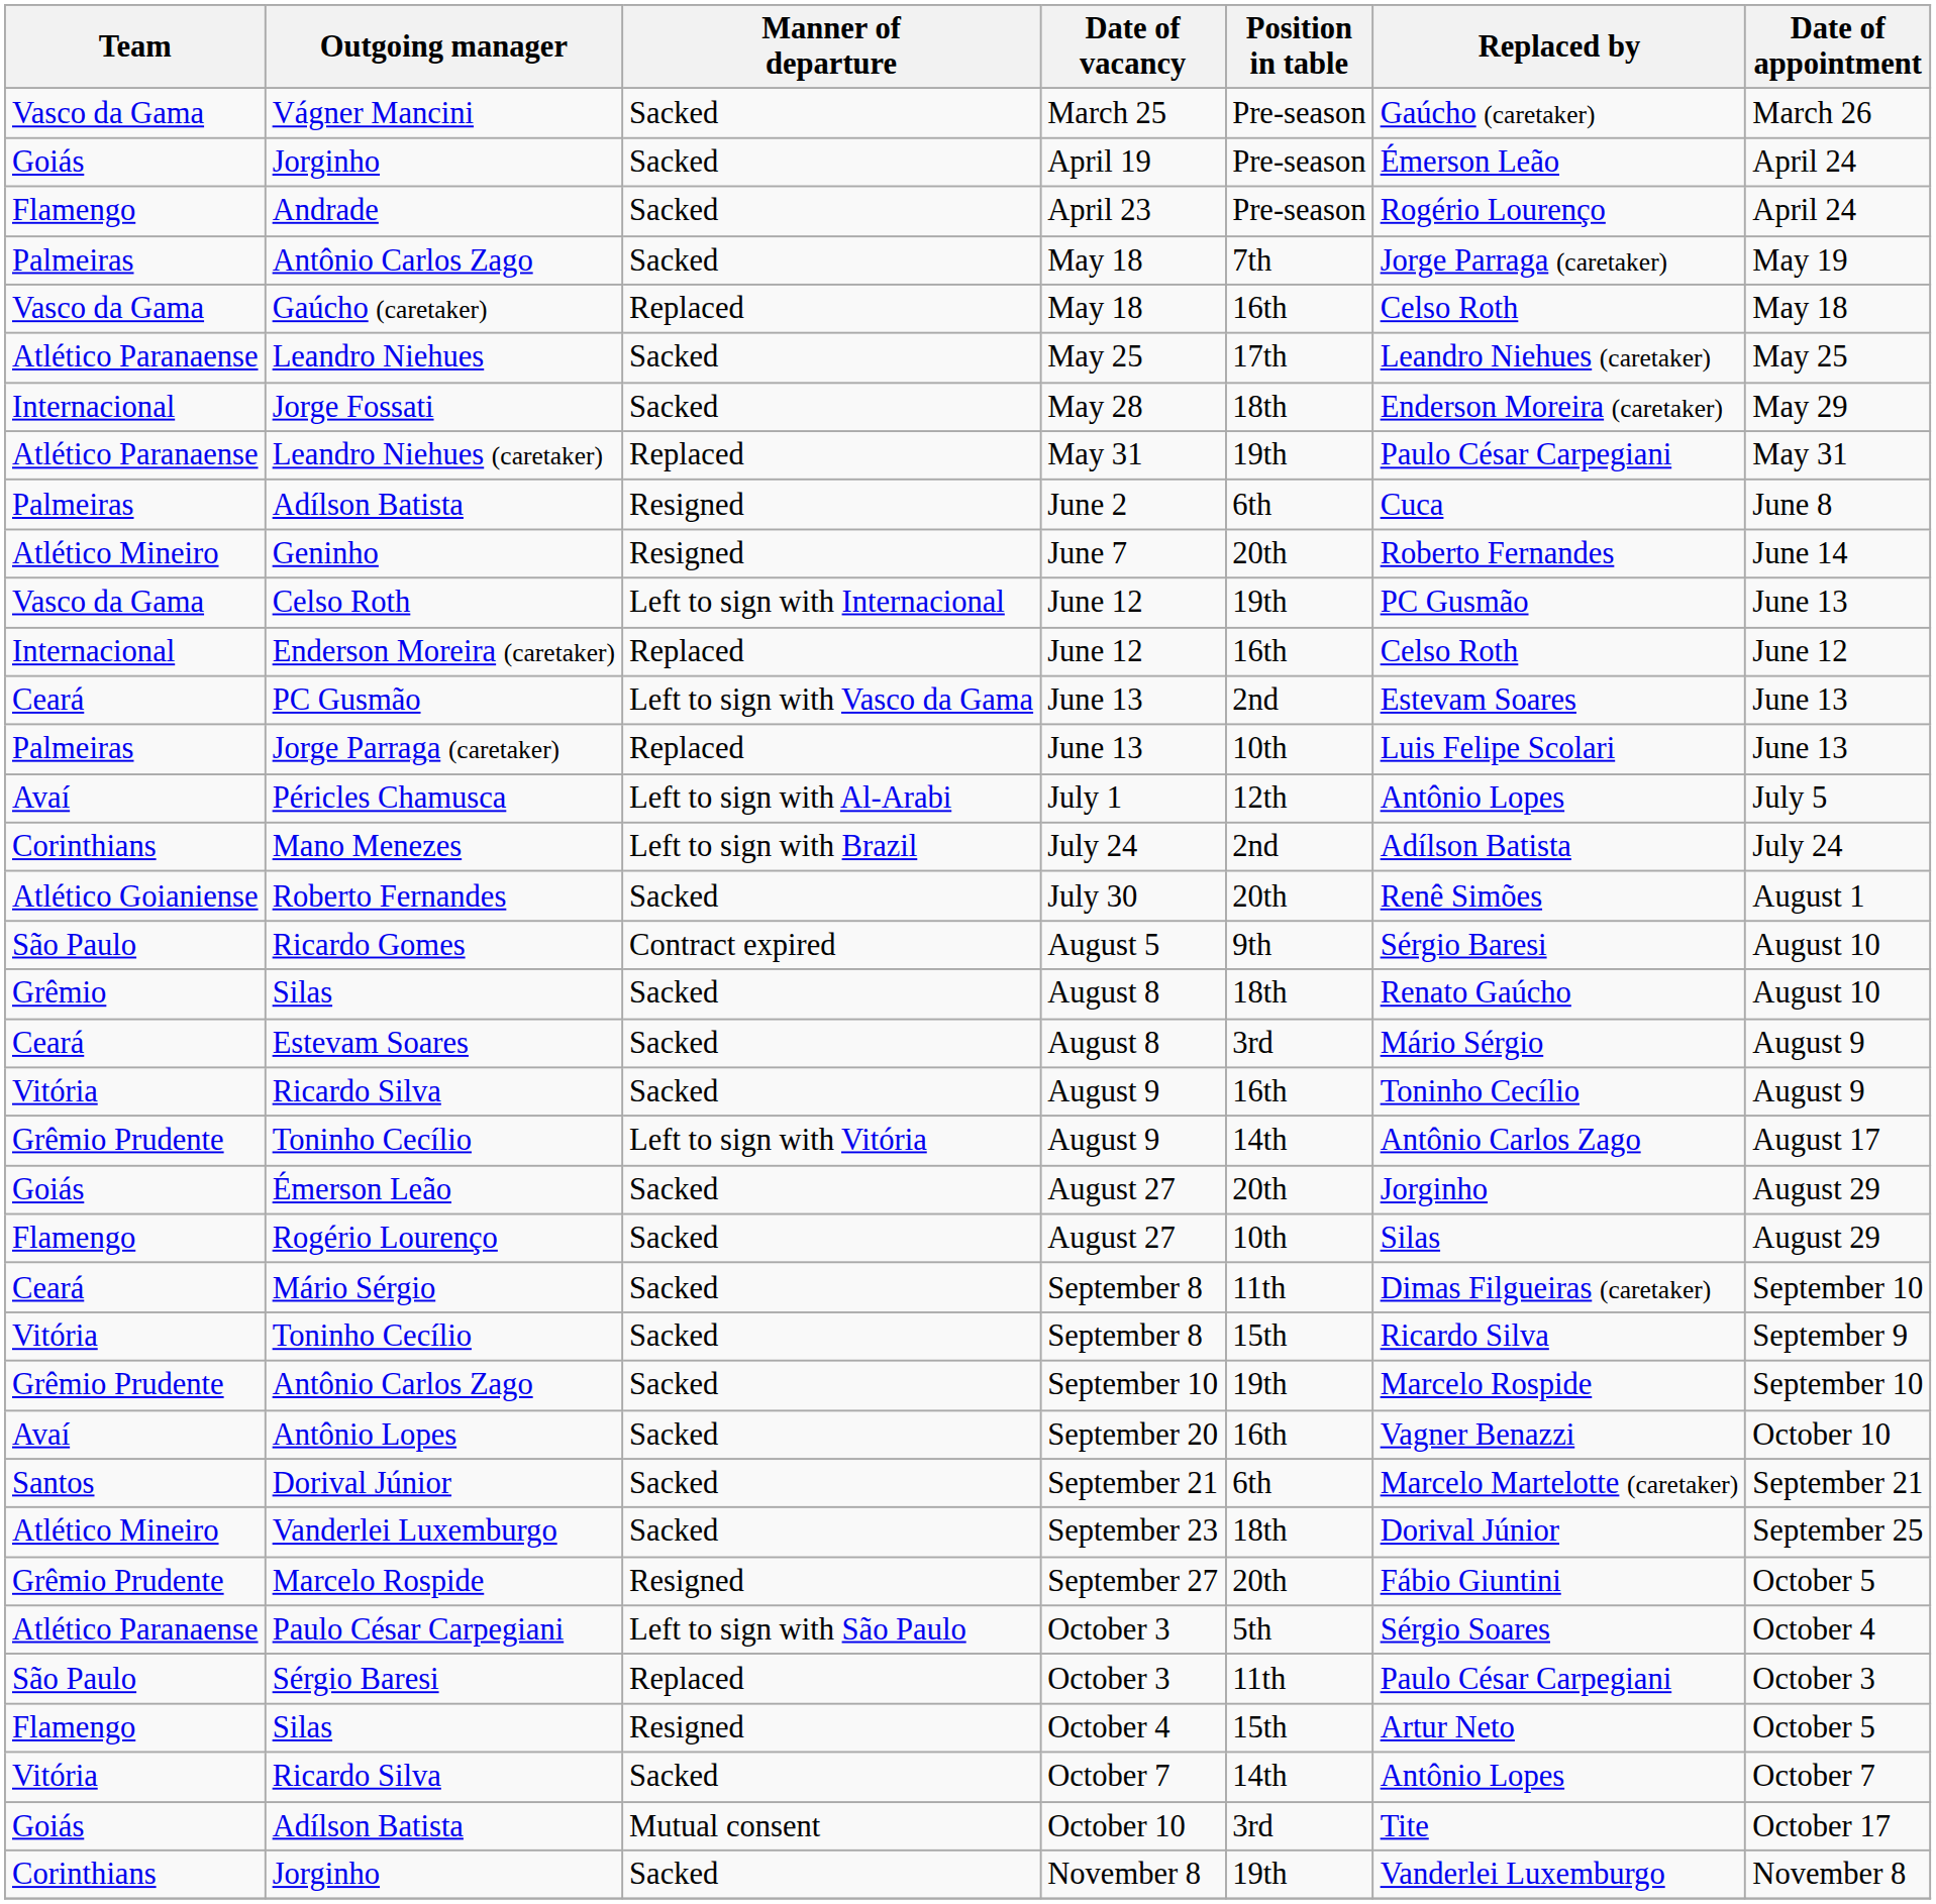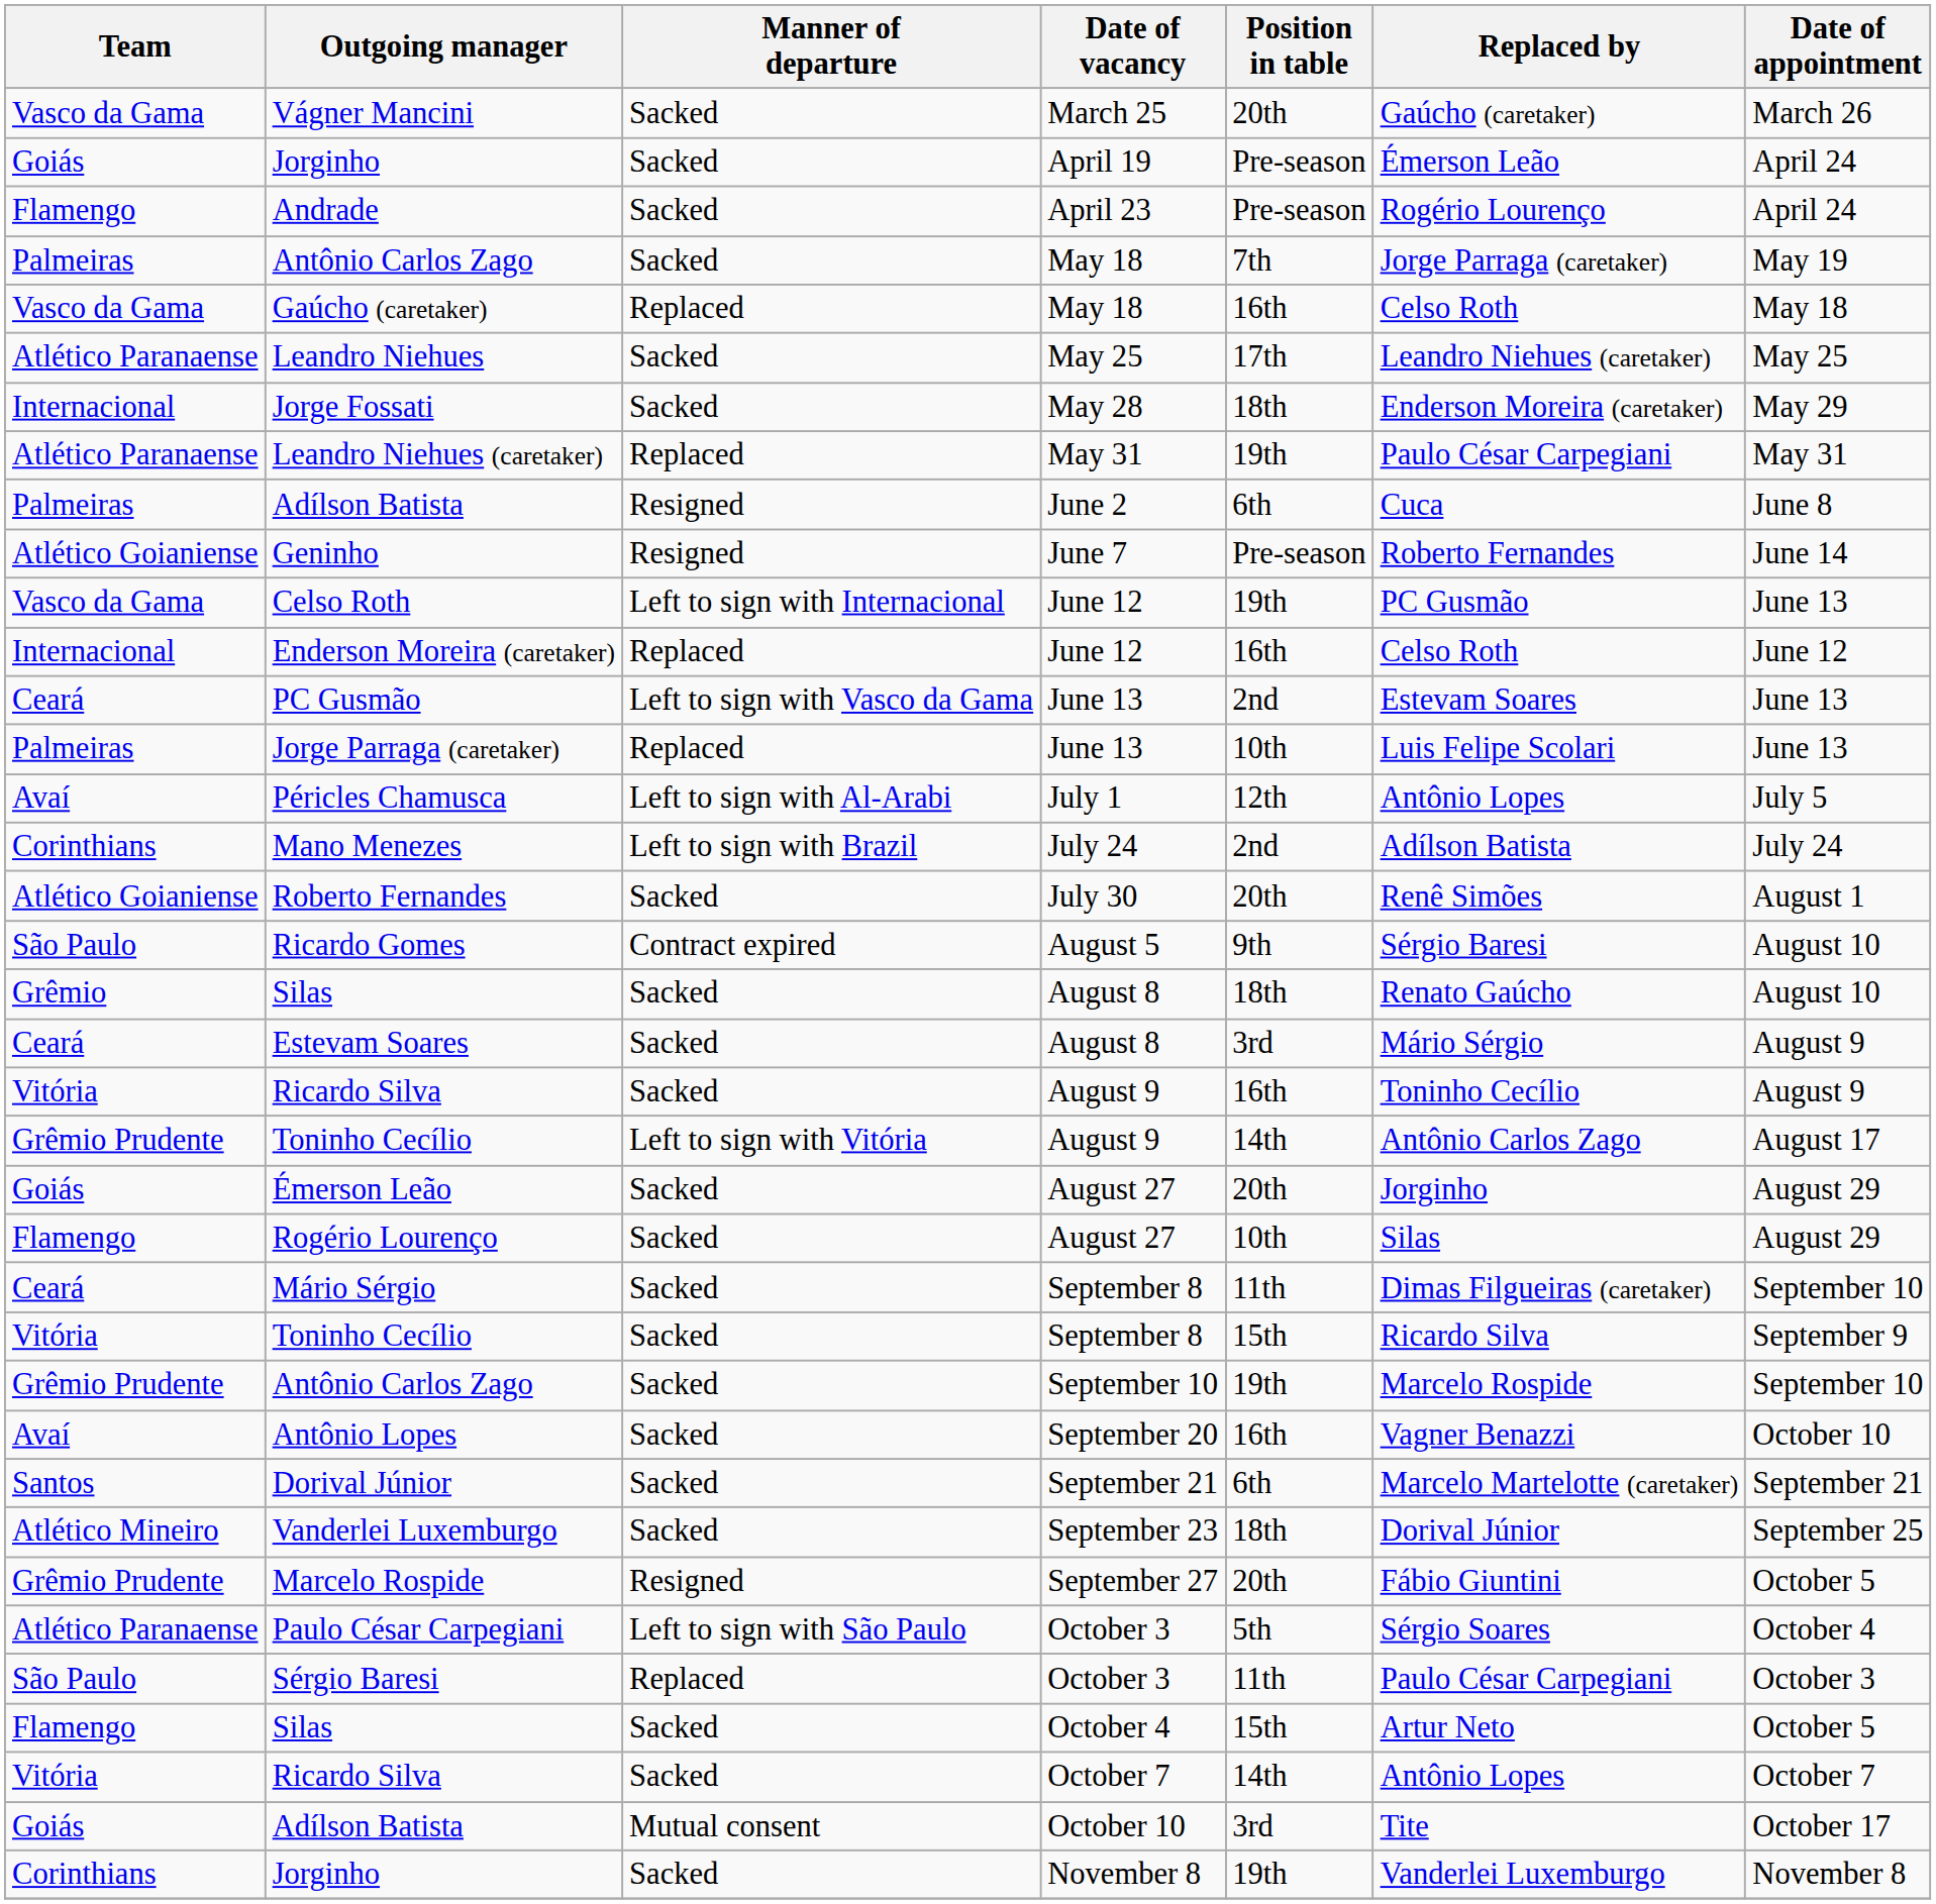 <table class="wikitable sortable">
 <tr>
 <th>Team</th>
 <th>Outgoing manager</th>
 <th>Manner of<br>departure</th>
 <th>Date of<br>vacancy</th>
 <th>Position<br>in table</th>
 <th>Replaced by</th>
 <th>Date of<br>appointment</th>
 </tr>
 <tr>
 <td><a href='#'>Vasco da Gama</a></td>
 <td><a href='#'>Vágner Mancini</a></td>
 <td>Sacked</td>
 <td>March 25</td>
-<td>Pre-season</td>
+<td>20th</td>
 <td><a href='#'>Gaúcho</a> <small>(caretaker)</small></td>
 <td>March 26</td>
 </tr>
 <tr>
 <td><a href='#'>Goiás</a></td>
 <td><a href='#'>Jorginho</a></td>
 <td>Sacked</td>
 <td>April 19</td>
 <td>Pre-season</td>
 <td><a href='#'>Émerson Leão</a></td>
 <td>April 24</td>
 </tr>
 <tr>
 <td><a href='#'>Flamengo</a></td>
 <td><a href='#'>Andrade</a></td>
 <td>Sacked</td>
 <td>April 23</td>
 <td>Pre-season</td>
 <td><a href='#'>Rogério Lourenço</a></td>
 <td>April 24</td>
 </tr>
 <tr>
 <td><a href='#'>Palmeiras</a></td>
 <td><a href='#'>Antônio Carlos Zago</a></td>
 <td>Sacked</td>
 <td>May 18</td>
 <td>7th</td>
 <td><a href='#'>Jorge Parraga</a> <small>(caretaker)</small></td>
 <td>May 19</td>
 </tr>
 <tr>
 <td><a href='#'>Vasco da Gama</a></td>
 <td><a href='#'>Gaúcho</a> <small>(caretaker)</small></td>
 <td>Replaced</td>
 <td>May 18</td>
 <td>16th</td>
 <td><a href='#'>Celso Roth</a></td>
 <td>May 18</td>
 </tr>
 <tr>
 <td><a href='#'>Atlético Paranaense</a></td>
 <td><a href='#'>Leandro Niehues</a></td>
 <td>Sacked</td>
 <td>May 25</td>
 <td>17th</td>
 <td><a href='#'>Leandro Niehues</a> <small>(caretaker)</small></td>
 <td>May 25</td>
 </tr>
 <tr>
 <td><a href='#'>Internacional</a></td>
 <td><a href='#'>Jorge Fossati</a></td>
 <td>Sacked</td>
 <td>May 28</td>
 <td>18th</td>
 <td><a href='#'>Enderson Moreira</a> <small>(caretaker)</small></td>
 <td>May 29</td>
 </tr>
 <tr>
 <td><a href='#'>Atlético Paranaense</a></td>
 <td><a href='#'>Leandro Niehues</a> <small>(caretaker)</small></td>
 <td>Replaced</td>
 <td>May 31</td>
 <td>19th</td>
 <td><a href='#'>Paulo César Carpegiani</a></td>
 <td>May 31</td>
 </tr>
 <tr>
 <td><a href='#'>Palmeiras</a></td>
 <td><a href='#'>Adílson Batista</a></td>
 <td>Resigned</td>
 <td>June 2</td>
 <td>6th</td>
 <td><a href='#'>Cuca</a></td>
 <td>June 8</td>
 </tr>
 <tr>
-<td><a href='#'>Atlético Mineiro</a></td>
+<td><a href='#'>Atlético Goianiense</a></td>
 <td><a href='#'>Geninho</a></td>
 <td>Resigned</td>
 <td>June 7</td>
-<td>20th</td>
+<td>Pre-season</td>
 <td><a href='#'>Roberto Fernandes</a></td>
 <td>June 14</td>
 </tr>
 <tr>
 <td><a href='#'>Vasco da Gama</a></td>
 <td><a href='#'>Celso Roth</a></td>
 <td>Left to sign with <a href='#'>Internacional</a></td>
 <td>June 12</td>
 <td>19th</td>
 <td><a href='#'>PC Gusmão</a></td>
 <td>June 13</td>
 </tr>
 <tr>
 <td><a href='#'>Internacional</a></td>
 <td><a href='#'>Enderson Moreira</a> <small>(caretaker)</small></td>
 <td>Replaced</td>
 <td>June 12</td>
 <td>16th</td>
 <td><a href='#'>Celso Roth</a></td>
 <td>June 12</td>
 </tr>
 <tr>
 <td><a href='#'>Ceará</a></td>
 <td><a href='#'>PC Gusmão</a></td>
 <td>Left to sign with <a href='#'>Vasco da Gama</a></td>
 <td>June 13</td>
 <td>2nd</td>
 <td><a href='#'>Estevam Soares</a></td>
 <td>June 13</td>
 </tr>
 <tr>
 <td><a href='#'>Palmeiras</a></td>
 <td><a href='#'>Jorge Parraga</a> <small>(caretaker)</small></td>
 <td>Replaced</td>
 <td>June 13</td>
 <td>10th</td>
 <td><a href='#'>Luis Felipe Scolari</a></td>
 <td>June 13</td>
 </tr>
 <tr>
 <td><a href='#'>Avaí</a></td>
 <td><a href='#'>Péricles Chamusca</a></td>
 <td>Left to sign with <a href='#'>Al-Arabi</a></td>
 <td>July 1</td>
 <td>12th</td>
 <td><a href='#'>Antônio Lopes</a></td>
 <td>July 5</td>
 </tr>
 <tr>
 <td><a href='#'>Corinthians</a></td>
 <td><a href='#'>Mano Menezes</a></td>
 <td>Left to sign with <a href='#'>Brazil</a></td>
 <td>July 24</td>
 <td>2nd</td>
 <td><a href='#'>Adílson Batista</a></td>
 <td>July 24</td>
 </tr>
 <tr>
 <td><a href='#'>Atlético Goianiense</a></td>
 <td><a href='#'>Roberto Fernandes</a></td>
 <td>Sacked</td>
 <td>July 30</td>
 <td>20th</td>
 <td><a href='#'>Renê Simões</a></td>
 <td>August 1</td>
 </tr>
 <tr>
 <td><a href='#'>São Paulo</a></td>
 <td><a href='#'>Ricardo Gomes</a></td>
 <td>Contract expired</td>
 <td>August 5</td>
 <td>9th</td>
 <td><a href='#'>Sérgio Baresi</a></td>
 <td>August 10</td>
 </tr>
 <tr>
 <td><a href='#'>Grêmio</a></td>
 <td><a href='#'>Silas</a></td>
 <td>Sacked</td>
 <td>August 8</td>
 <td>18th</td>
 <td><a href='#'>Renato Gaúcho</a></td>
 <td>August 10</td>
 </tr>
 <tr>
 <td><a href='#'>Ceará</a></td>
 <td><a href='#'>Estevam Soares</a></td>
 <td>Sacked</td>
 <td>August 8</td>
 <td>3rd</td>
 <td><a href='#'>Mário Sérgio</a></td>
 <td>August 9</td>
 </tr>
 <tr>
 <td><a href='#'>Vitória</a></td>
 <td><a href='#'>Ricardo Silva</a></td>
 <td>Sacked</td>
 <td>August 9</td>
 <td>16th</td>
 <td><a href='#'>Toninho Cecílio</a></td>
 <td>August 9</td>
 </tr>
 <tr>
 <td><a href='#'>Grêmio Prudente</a></td>
 <td><a href='#'>Toninho Cecílio</a></td>
 <td>Left to sign with <a href='#'>Vitória</a></td>
 <td>August 9</td>
 <td>14th</td>
 <td><a href='#'>Antônio Carlos Zago</a></td>
 <td>August 17</td>
 </tr>
 <tr>
 <td><a href='#'>Goiás</a></td>
 <td><a href='#'>Émerson Leão</a></td>
 <td>Sacked</td>
 <td>August 27</td>
 <td>20th</td>
 <td><a href='#'>Jorginho</a></td>
 <td>August 29</td>
 </tr>
 <tr>
 <td><a href='#'>Flamengo</a></td>
 <td><a href='#'>Rogério Lourenço</a></td>
 <td>Sacked</td>
 <td>August 27</td>
 <td>10th</td>
 <td><a href='#'>Silas</a></td>
 <td>August 29</td>
 </tr>
 <tr>
 <td><a href='#'>Ceará</a></td>
 <td><a href='#'>Mário Sérgio</a></td>
 <td>Sacked</td>
 <td>September 8</td>
 <td>11th</td>
 <td><a href='#'>Dimas Filgueiras</a> <small>(caretaker)</small></td>
 <td>September 10</td>
 </tr>
 <tr>
 <td><a href='#'>Vitória</a></td>
 <td><a href='#'>Toninho Cecílio</a></td>
 <td>Sacked</td>
 <td>September 8</td>
 <td>15th</td>
 <td><a href='#'>Ricardo Silva</a></td>
 <td>September 9</td>
 </tr>
 <tr>
 <td><a href='#'>Grêmio Prudente</a></td>
 <td><a href='#'>Antônio Carlos Zago</a></td>
 <td>Sacked</td>
 <td>September 10</td>
 <td>19th</td>
 <td><a href='#'>Marcelo Rospide</a></td>
 <td>September 10</td>
 </tr>
 <tr>
 <td><a href='#'>Avaí</a></td>
 <td><a href='#'>Antônio Lopes</a></td>
 <td>Sacked</td>
 <td>September 20</td>
 <td>16th</td>
 <td><a href='#'>Vagner Benazzi</a></td>
 <td>October 10</td>
 </tr>
 <tr>
 <td><a href='#'>Santos</a></td>
 <td><a href='#'>Dorival Júnior</a></td>
 <td>Sacked</td>
 <td>September 21</td>
 <td>6th</td>
 <td><a href='#'>Marcelo Martelotte</a> <small>(caretaker)</small></td>
 <td>September 21</td>
 </tr>
 <tr>
 <td><a href='#'>Atlético Mineiro</a></td>
 <td><a href='#'>Vanderlei Luxemburgo</a></td>
 <td>Sacked</td>
 <td>September 23</td>
 <td>18th</td>
 <td><a href='#'>Dorival Júnior</a></td>
 <td>September 25</td>
 </tr>
 <tr>
 <td><a href='#'>Grêmio Prudente</a></td>
 <td><a href='#'>Marcelo Rospide</a></td>
 <td>Resigned</td>
 <td>September 27</td>
 <td>20th</td>
 <td><a href='#'>Fábio Giuntini</a></td>
 <td>October 5</td>
 </tr>
 <tr>
 <td><a href='#'>Atlético Paranaense</a></td>
 <td><a href='#'>Paulo César Carpegiani</a></td>
 <td>Left to sign with <a href='#'>São Paulo</a></td>
 <td>October 3</td>
 <td>5th</td>
 <td><a href='#'>Sérgio Soares</a></td>
 <td>October 4</td>
 </tr>
 <tr>
 <td><a href='#'>São Paulo</a></td>
 <td><a href='#'>Sérgio Baresi</a></td>
 <td>Replaced</td>
 <td>October 3</td>
 <td>11th</td>
 <td><a href='#'>Paulo César Carpegiani</a></td>
 <td>October 3</td>
 </tr>
 <tr>
 <td><a href='#'>Flamengo</a></td>
 <td><a href='#'>Silas</a></td>
-<td>Resigned</td>
+<td>Sacked</td>
 <td>October 4</td>
 <td>15th</td>
 <td><a href='#'>Artur Neto</a></td>
 <td>October 5</td>
 </tr>
 <tr>
 <td><a href='#'>Vitória</a></td>
 <td><a href='#'>Ricardo Silva</a></td>
 <td>Sacked</td>
 <td>October 7</td>
 <td>14th</td>
 <td><a href='#'>Antônio Lopes</a></td>
 <td>October 7</td>
 </tr>
 <tr>
 <td><a href='#'>Goiás</a></td>
 <td><a href='#'>Adílson Batista</a></td>
 <td>Mutual consent</td>
 <td>October 10</td>
 <td>3rd</td>
 <td><a href='#'>Tite</a></td>
 <td>October 17</td>
 </tr>
 <tr>
 <td><a href='#'>Corinthians</a></td>
 <td><a href='#'>Jorginho</a></td>
 <td>Sacked</td>
 <td>November 8</td>
 <td>19th</td>
 <td><a href='#'>Vanderlei Luxemburgo</a></td>
 <td>November 8</td>
 </tr>
 <tr>
 </tr>
 </table>
